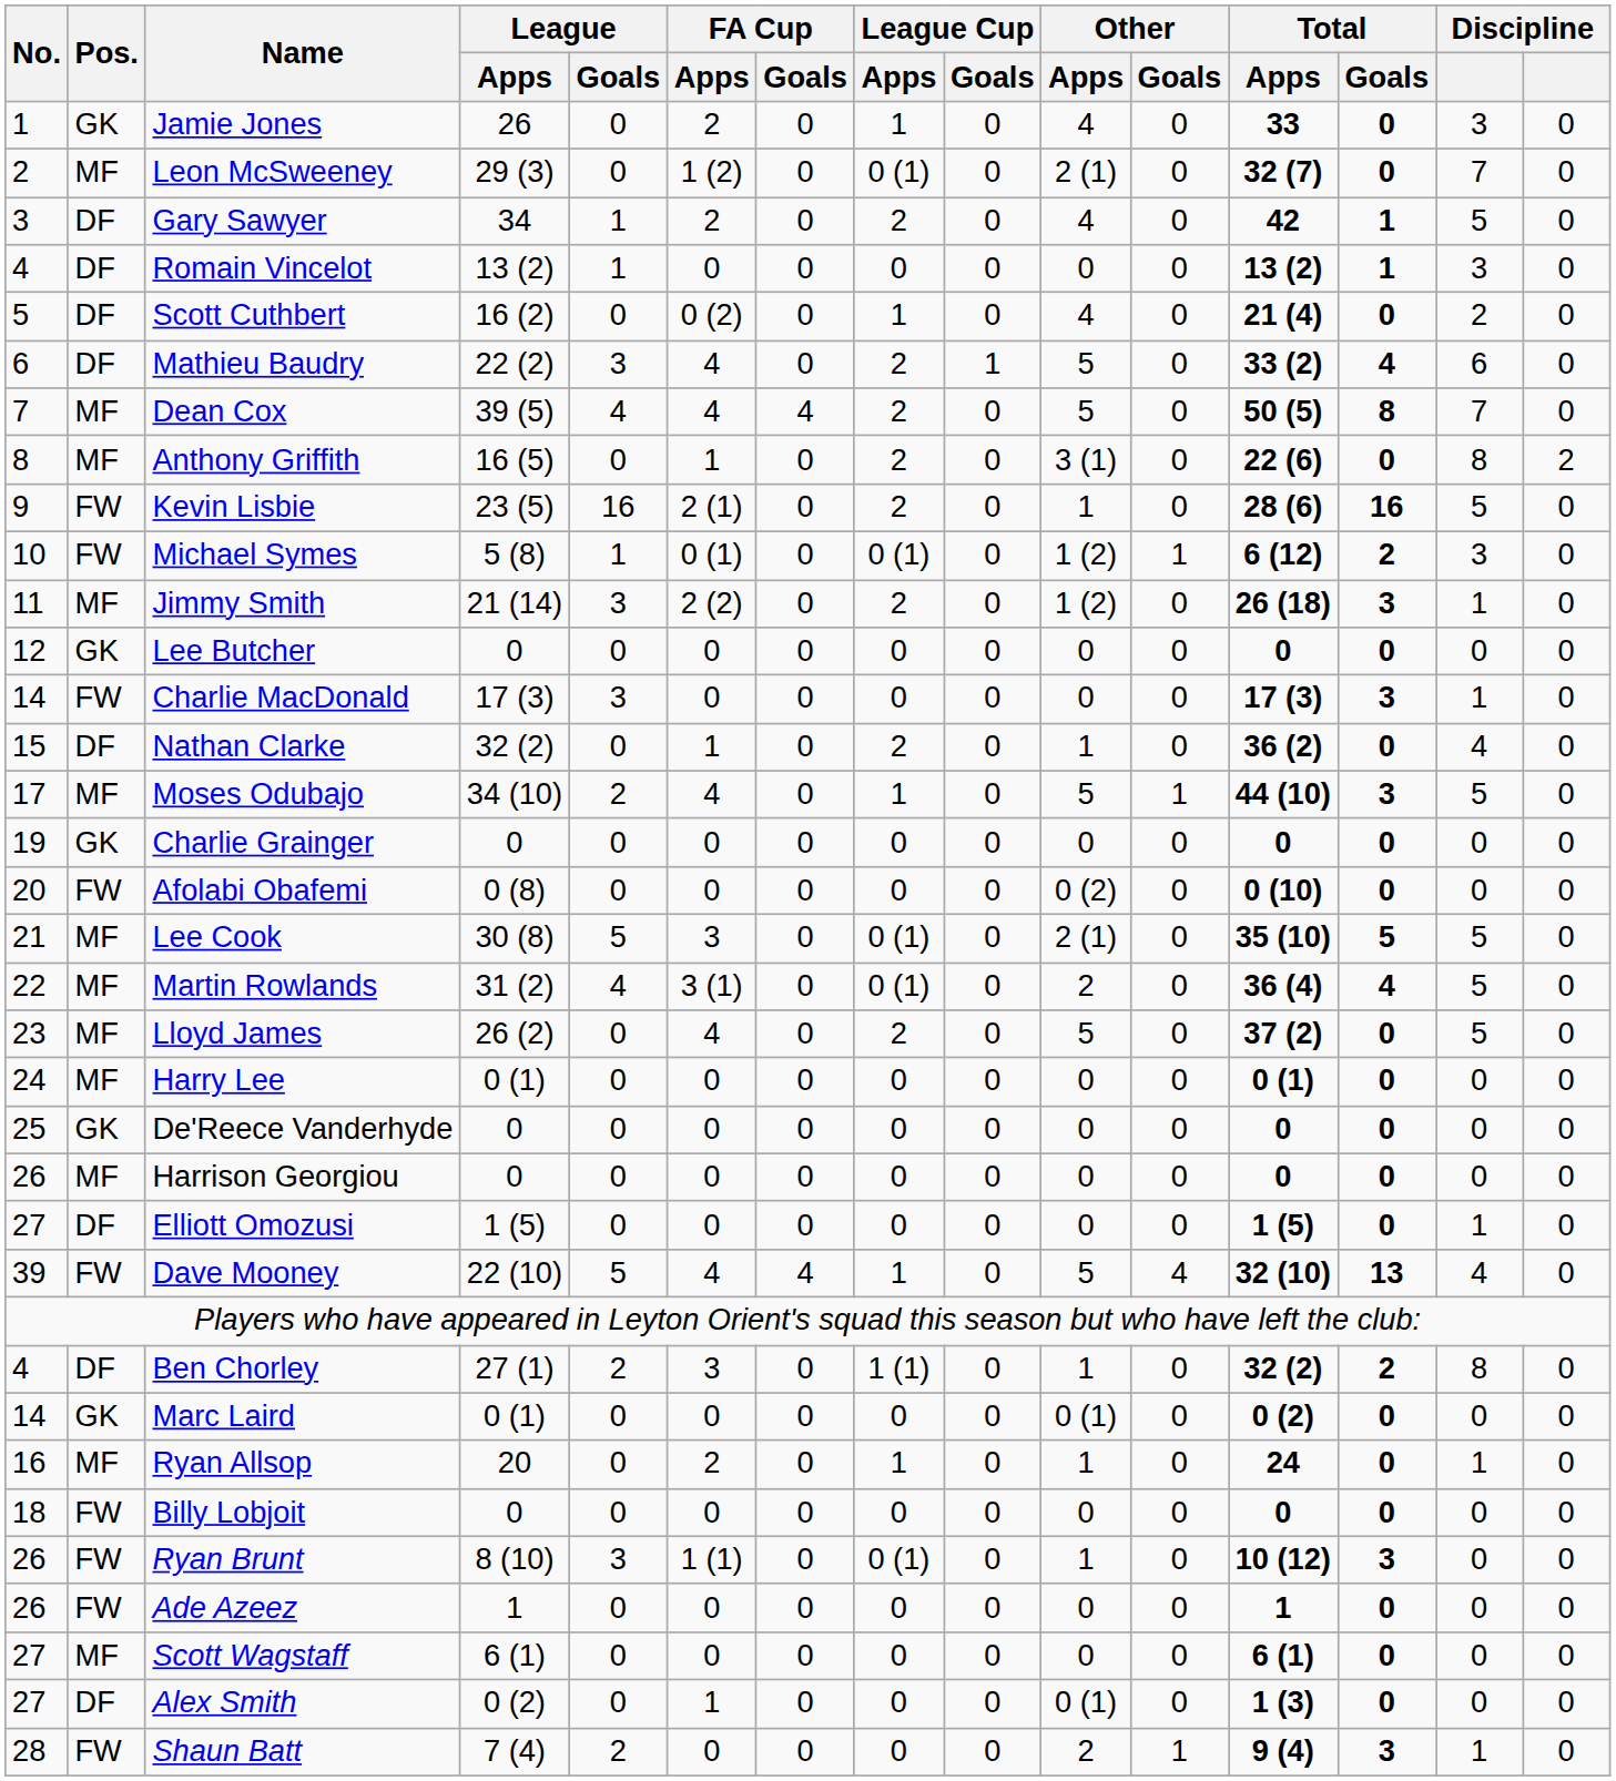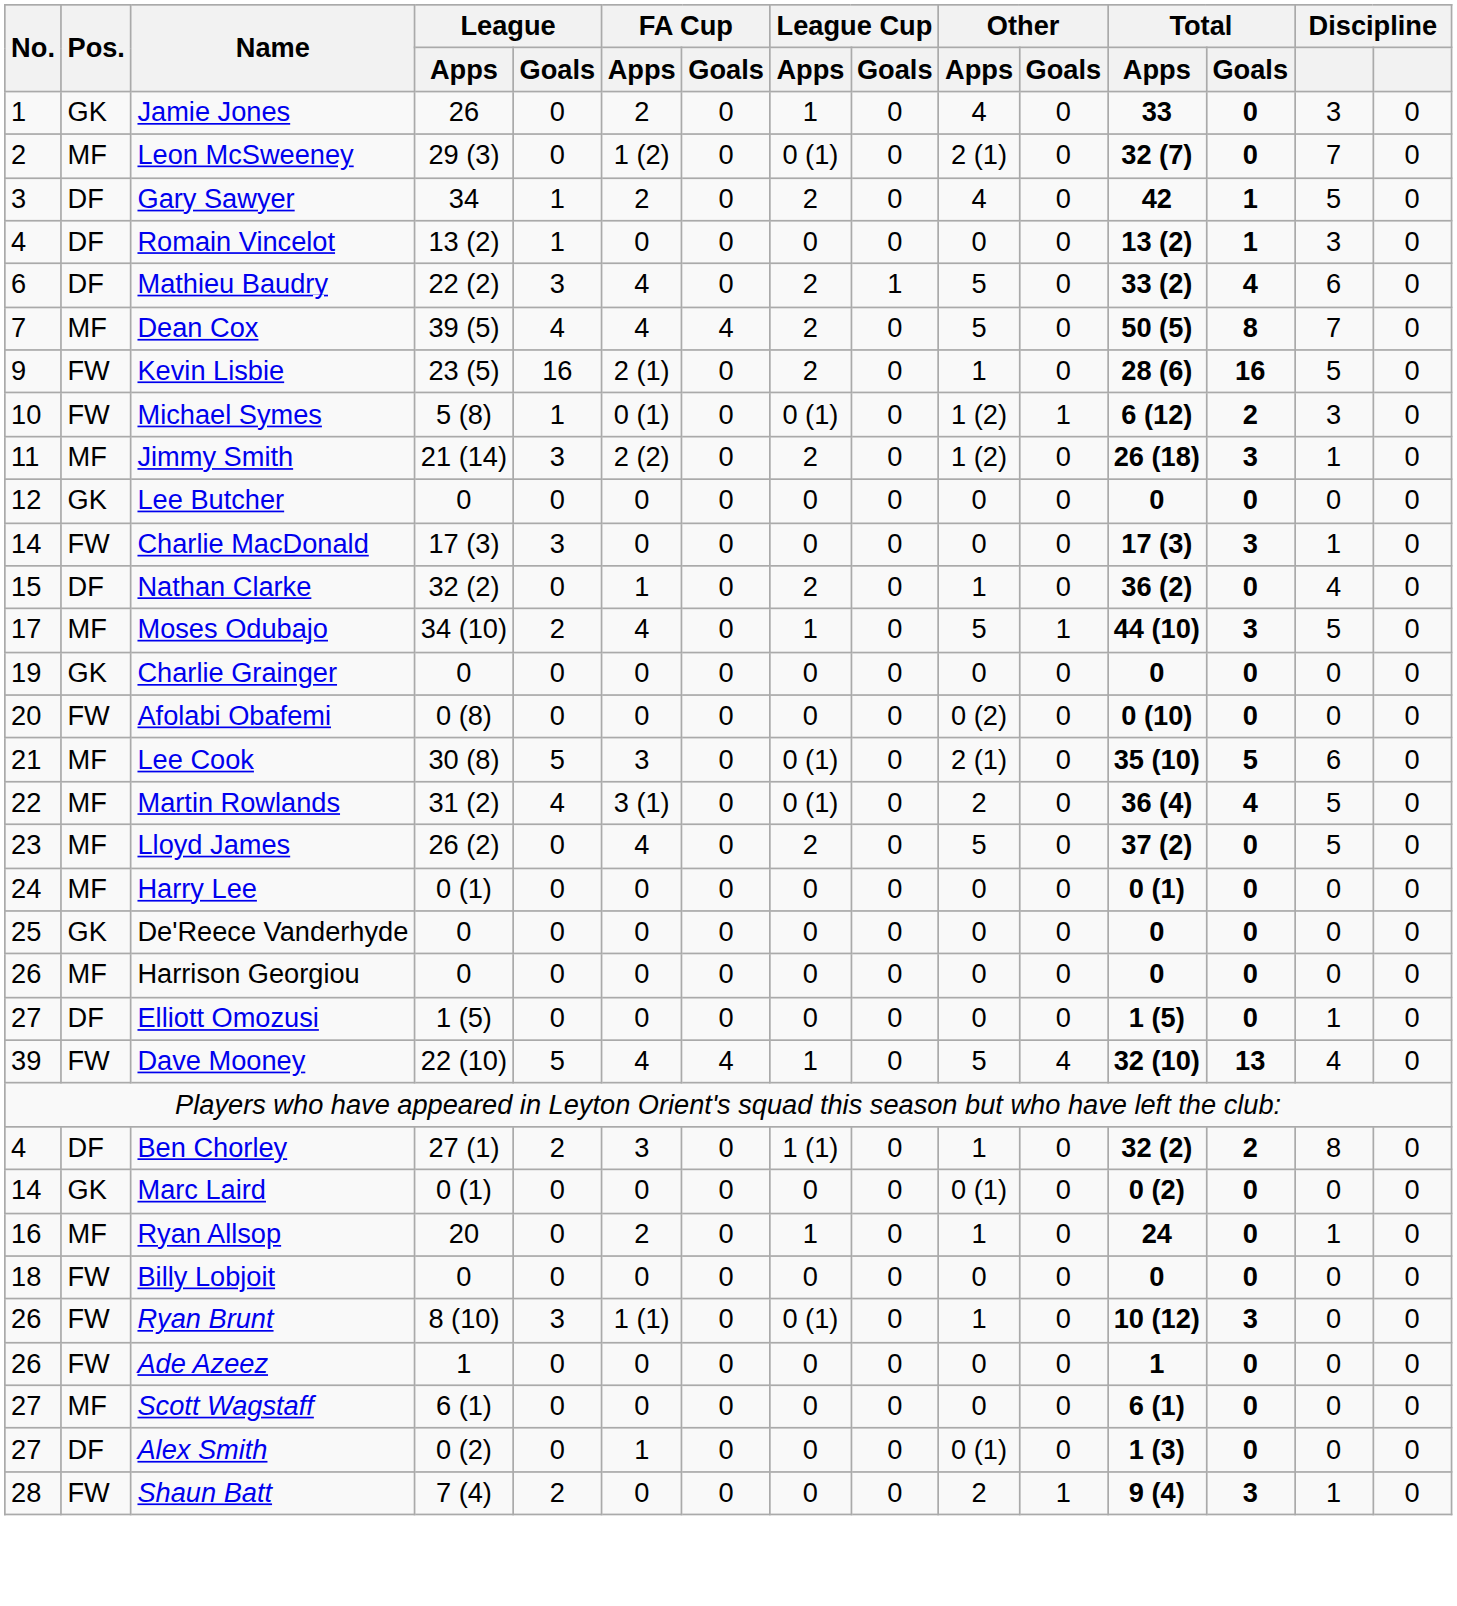 <table class="wikitable" style="text-align:center">
 <tr>
 <th rowspan="2">No.</th>
 <th rowspan="2">Pos.</th>
 <th rowspan="2">Name</th>
 <th colspan="2" style="width:85px;">League</th>
 <th colspan="2" style="width:85px;">FA Cup</th>
 <th colspan="2" style="width:85px;">League Cup</th>
 <th colspan="2" style="width:85px;">Other</th>
 <th colspan="2" style="width:85px;">Total</th>
 <th colspan="2" style="width:85px;">Discipline</th>
 </tr>
 <tr>
 <th>Apps</th>
 <th>Goals</th>
 <th>Apps</th>
 <th>Goals</th>
 <th>Apps</th>
 <th>Goals</th>
 <th>Apps</th>
 <th>Goals</th>
 <th>Apps</th>
 <th>Goals</th>
 <th></th>
 <th></th>
 </tr>
 <tr>
 <td align="left">1</td>
 <td align="left">GK</td>
 <td align="left"> <a href='#'>Jamie Jones</a></td>
 <td>26</td>
 <td>0</td>
 <td>2</td>
 <td>0</td>
 <td>1</td>
 <td>0</td>
 <td>4</td>
 <td>0</td>
 <td><strong>33</strong></td>
 <td><strong>0</strong></td>
 <td>3</td>
 <td>0</td>
 </tr>
 <tr>
 <td align="left">2</td>
 <td align="left">MF</td>
 <td align="left"> <a href='#'>Leon McSweeney</a></td>
 <td>29 (3)</td>
 <td>0</td>
 <td>1 (2)</td>
 <td>0</td>
 <td>0 (1)</td>
 <td>0</td>
 <td>2 (1)</td>
 <td>0</td>
 <td><strong>32 (7)</strong></td>
 <td><strong>0</strong></td>
 <td>7</td>
 <td>0</td>
 </tr>
 <tr>
 <td align="left">3</td>
 <td align="left">DF</td>
 <td align="left"> <a href='#'>Gary Sawyer</a></td>
 <td>34</td>
 <td>1</td>
 <td>2</td>
 <td>0</td>
 <td>2</td>
 <td>0</td>
 <td>4</td>
 <td>0</td>
 <td><strong>42</strong></td>
 <td><strong>1</strong></td>
 <td>5</td>
 <td>0</td>
 </tr>
 <tr>
 <td align="left">4</td>
 <td align="left">DF</td>
 <td align="left"> <a href='#'>Romain Vincelot</a></td>
 <td>13 (2)</td>
 <td>1</td>
 <td>0</td>
 <td>0</td>
 <td>0</td>
 <td>0</td>
 <td>0</td>
 <td>0</td>
 <td><strong>13 (2)</strong></td>
 <td><strong>1</strong></td>
 <td>3</td>
 <td>0</td>
 </tr>
 <tr>
-<td align="left">5</td>
-<td align="left">DF</td>
-<td align="left"> <a href='#'>Scott Cuthbert</a></td>
-<td>16 (2)</td>
-<td>0</td>
-<td>0 (2)</td>
-<td>0</td>
-<td>1</td>
-<td>0</td>
-<td>4</td>
-<td>0</td>
-<td><strong>21 (4)</strong></td>
-<td><strong>0</strong></td>
-<td>2</td>
-<td>0</td>
-</tr>
-<tr>
 <td align="left">6</td>
 <td align="left">DF</td>
 <td align="left"> <a href='#'>Mathieu Baudry</a></td>
 <td>22 (2)</td>
 <td>3</td>
 <td>4</td>
 <td>0</td>
 <td>2</td>
 <td>1</td>
 <td>5</td>
 <td>0</td>
 <td><strong>33 (2)</strong></td>
 <td><strong>4</strong></td>
 <td>6</td>
 <td>0</td>
 </tr>
 <tr>
 <td align="left">7</td>
 <td align="left">MF</td>
 <td align="left"> <a href='#'>Dean Cox</a></td>
 <td>39 (5)</td>
 <td>4</td>
 <td>4</td>
 <td>4</td>
 <td>2</td>
 <td>0</td>
 <td>5</td>
 <td>0</td>
 <td><strong>50 (5)</strong></td>
 <td><strong>8</strong></td>
 <td>7</td>
 <td>0</td>
-</tr>
-<tr>
-<td align="left">8</td>
-<td align="left">MF</td>
-<td align="left"> <a href='#'>Anthony Griffith</a></td>
-<td>16 (5)</td>
-<td>0</td>
-<td>1</td>
-<td>0</td>
-<td>2</td>
-<td>0</td>
-<td>3 (1)</td>
-<td>0</td>
-<td><strong>22 (6)</strong></td>
-<td><strong>0</strong></td>
-<td>8</td>
-<td>2</td>
 </tr>
 <tr>
 <td align="left">9</td>
 <td align="left">FW</td>
 <td align="left"> <a href='#'>Kevin Lisbie</a></td>
 <td>23 (5)</td>
 <td>16</td>
 <td>2 (1)</td>
 <td>0</td>
 <td>2</td>
 <td>0</td>
 <td>1</td>
 <td>0</td>
 <td><strong>28 (6)</strong></td>
 <td><strong>16</strong></td>
 <td>5</td>
 <td>0</td>
 </tr>
 <tr>
 <td align="left">10</td>
 <td align="left">FW</td>
 <td align="left"> <a href='#'>Michael Symes</a></td>
 <td>5 (8)</td>
 <td>1</td>
 <td>0 (1)</td>
 <td>0</td>
 <td>0 (1)</td>
 <td>0</td>
 <td>1 (2)</td>
 <td>1</td>
 <td><strong>6 (12)</strong></td>
 <td><strong>2</strong></td>
 <td>3</td>
 <td>0</td>
 </tr>
 <tr>
 <td align="left">11</td>
 <td align="left">MF</td>
 <td align="left"> <a href='#'>Jimmy Smith</a></td>
 <td>21 (14)</td>
 <td>3</td>
 <td>2 (2)</td>
 <td>0</td>
 <td>2</td>
 <td>0</td>
 <td>1 (2)</td>
 <td>0</td>
 <td><strong>26 (18)</strong></td>
 <td><strong>3</strong></td>
 <td>1</td>
 <td>0</td>
 </tr>
 <tr>
 <td align="left">12</td>
 <td align="left">GK</td>
 <td align="left"> <a href='#'>Lee Butcher</a></td>
 <td>0</td>
 <td>0</td>
 <td>0</td>
 <td>0</td>
 <td>0</td>
 <td>0</td>
 <td>0</td>
 <td>0</td>
 <td><strong>0</strong></td>
 <td><strong>0</strong></td>
 <td>0</td>
 <td>0</td>
 </tr>
 <tr>
 <td align="left">14</td>
 <td align="left">FW</td>
 <td align="left"> <a href='#'>Charlie MacDonald</a></td>
 <td>17 (3)</td>
 <td>3</td>
 <td>0</td>
 <td>0</td>
 <td>0</td>
 <td>0</td>
 <td>0</td>
 <td>0</td>
 <td><strong>17 (3)</strong></td>
 <td><strong>3</strong></td>
 <td>1</td>
 <td>0</td>
 </tr>
 <tr>
 <td align="left">15</td>
 <td align="left">DF</td>
 <td align="left"> <a href='#'>Nathan Clarke</a></td>
 <td>32 (2)</td>
 <td>0</td>
 <td>1</td>
 <td>0</td>
 <td>2</td>
 <td>0</td>
 <td>1</td>
 <td>0</td>
 <td><strong>36 (2)</strong></td>
 <td><strong>0</strong></td>
 <td>4</td>
 <td>0</td>
 </tr>
 <tr>
 <td align="left">17</td>
 <td align="left">MF</td>
 <td align="left"> <a href='#'>Moses Odubajo</a></td>
 <td>34 (10)</td>
 <td>2</td>
 <td>4</td>
 <td>0</td>
 <td>1</td>
 <td>0</td>
 <td>5</td>
 <td>1</td>
 <td><strong>44 (10)</strong></td>
 <td><strong>3</strong></td>
 <td>5</td>
 <td>0</td>
 </tr>
 <tr>
 <td align="left">19</td>
 <td align="left">GK</td>
 <td align="left"> <a href='#'>Charlie Grainger</a></td>
 <td>0</td>
 <td>0</td>
 <td>0</td>
 <td>0</td>
 <td>0</td>
 <td>0</td>
 <td>0</td>
 <td>0</td>
 <td><strong>0</strong></td>
 <td><strong>0</strong></td>
 <td>0</td>
 <td>0</td>
 </tr>
 <tr>
 <td align="left">20</td>
 <td align="left">FW</td>
 <td align="left"> <a href='#'>Afolabi Obafemi</a></td>
 <td>0 (8)</td>
 <td>0</td>
 <td>0</td>
 <td>0</td>
 <td>0</td>
 <td>0</td>
 <td>0 (2)</td>
 <td>0</td>
 <td><strong>0 (10)</strong></td>
 <td><strong>0</strong></td>
 <td>0</td>
 <td>0</td>
 </tr>
 <tr>
 <td align="left">21</td>
 <td align="left">MF</td>
 <td align="left"> <a href='#'>Lee Cook</a></td>
 <td>30 (8)</td>
 <td>5</td>
 <td>3</td>
 <td>0</td>
 <td>0 (1)</td>
 <td>0</td>
 <td>2 (1)</td>
 <td>0</td>
 <td><strong>35 (10)</strong></td>
 <td><strong>5</strong></td>
-<td>5</td>
+<td>6</td>
 <td>0</td>
 </tr>
 <tr>
 <td align="left">22</td>
 <td align="left">MF</td>
 <td align="left"> <a href='#'>Martin Rowlands</a></td>
 <td>31 (2)</td>
 <td>4</td>
 <td>3 (1)</td>
 <td>0</td>
 <td>0 (1)</td>
 <td>0</td>
 <td>2</td>
 <td>0</td>
 <td><strong>36 (4)</strong></td>
 <td><strong>4</strong></td>
 <td>5</td>
 <td>0</td>
 </tr>
 <tr>
 <td align="left">23</td>
 <td align="left">MF</td>
 <td align="left"> <a href='#'>Lloyd James</a></td>
 <td>26 (2)</td>
 <td>0</td>
 <td>4</td>
 <td>0</td>
 <td>2</td>
 <td>0</td>
 <td>5</td>
 <td>0</td>
 <td><strong>37 (2)</strong></td>
 <td><strong>0</strong></td>
 <td>5</td>
 <td>0</td>
 </tr>
 <tr>
 <td align="left">24</td>
 <td align="left">MF</td>
 <td align="left"> <a href='#'>Harry Lee</a></td>
 <td>0 (1)</td>
 <td>0</td>
 <td>0</td>
 <td>0</td>
 <td>0</td>
 <td>0</td>
 <td>0</td>
 <td>0</td>
 <td><strong>0 (1)</strong></td>
 <td><strong>0</strong></td>
 <td>0</td>
 <td>0</td>
 </tr>
 <tr>
 <td align="left">25</td>
 <td align="left">GK</td>
 <td align="left"> De'Reece Vanderhyde</td>
 <td>0</td>
 <td>0</td>
 <td>0</td>
 <td>0</td>
 <td>0</td>
 <td>0</td>
 <td>0</td>
 <td>0</td>
 <td><strong>0</strong></td>
 <td><strong>0</strong></td>
 <td>0</td>
 <td>0</td>
 </tr>
 <tr>
 <td align="left">26</td>
 <td align="left">MF</td>
 <td align="left"> Harrison Georgiou</td>
 <td>0</td>
 <td>0</td>
 <td>0</td>
 <td>0</td>
 <td>0</td>
 <td>0</td>
 <td>0</td>
 <td>0</td>
 <td><strong>0</strong></td>
 <td><strong>0</strong></td>
 <td>0</td>
 <td>0</td>
 </tr>
 <tr>
 <td align="left">27</td>
 <td align="left">DF</td>
 <td align="left"> <a href='#'>Elliott Omozusi</a></td>
 <td>1 (5)</td>
 <td>0</td>
 <td>0</td>
 <td>0</td>
 <td>0</td>
 <td>0</td>
 <td>0</td>
 <td>0</td>
 <td><strong>1 (5)</strong></td>
 <td><strong>0</strong></td>
 <td>1</td>
 <td>0</td>
 </tr>
 <tr>
 <td align="left">39</td>
 <td align="left">FW</td>
 <td align="left"> <a href='#'>Dave Mooney</a></td>
 <td>22 (10)</td>
 <td>5</td>
 <td>4</td>
 <td>4</td>
 <td>1</td>
 <td>0</td>
 <td>5</td>
 <td>4</td>
 <td><strong>32 (10)</strong></td>
 <td><strong>13</strong></td>
 <td>4</td>
 <td>0</td>
 </tr>
 <tr>
 <td colspan="15"><em>Players who have appeared in Leyton Orient's squad this season but who have left the club:</em></td>
 </tr>
 <tr>
 <td align="left">4</td>
 <td align="left">DF</td>
 <td align="left"> <a href='#'>Ben Chorley</a></td>
 <td>27 (1)</td>
 <td>2</td>
 <td>3</td>
 <td>0</td>
 <td>1 (1)</td>
 <td>0</td>
 <td>1</td>
 <td>0</td>
 <td><strong>32 (2)</strong></td>
 <td><strong>2</strong></td>
 <td>8</td>
 <td>0</td>
 </tr>
 <tr>
 <td align="left">14</td>
 <td align="left">GK</td>
 <td align="left"> <a href='#'>Marc Laird</a></td>
 <td>0 (1)</td>
 <td>0</td>
 <td>0</td>
 <td>0</td>
 <td>0</td>
 <td>0</td>
 <td>0 (1)</td>
 <td>0</td>
 <td><strong>0 (2)</strong></td>
 <td><strong>0</strong></td>
 <td>0</td>
 <td>0</td>
 </tr>
 <tr>
 <td align="left">16</td>
 <td align="left">MF</td>
 <td align="left"> <a href='#'>Ryan Allsop</a></td>
 <td>20</td>
 <td>0</td>
 <td>2</td>
 <td>0</td>
 <td>1</td>
 <td>0</td>
 <td>1</td>
 <td>0</td>
 <td><strong>24</strong></td>
 <td><strong>0</strong></td>
 <td>1</td>
 <td>0</td>
 </tr>
 <tr>
 <td align="left">18</td>
 <td align="left">FW</td>
 <td align="left"> <a href='#'>Billy Lobjoit</a></td>
 <td>0</td>
 <td>0</td>
 <td>0</td>
 <td>0</td>
 <td>0</td>
 <td>0</td>
 <td>0</td>
 <td>0</td>
 <td><strong>0</strong></td>
 <td><strong>0</strong></td>
 <td>0</td>
 <td>0</td>
 </tr>
 <tr>
 <td align="left">26</td>
 <td align="left">FW</td>
 <td align="left"> <em><a href='#'>Ryan Brunt</a></em></td>
 <td>8 (10)</td>
 <td>3</td>
 <td>1 (1)</td>
 <td>0</td>
 <td>0 (1)</td>
 <td>0</td>
 <td>1</td>
 <td>0</td>
 <td><strong>10 (12)</strong></td>
 <td><strong>3</strong></td>
 <td>0</td>
 <td>0</td>
 </tr>
 <tr>
 <td align="left">26</td>
 <td align="left">FW</td>
 <td align="left"> <em><a href='#'>Ade Azeez</a></em></td>
 <td>1</td>
 <td>0</td>
 <td>0</td>
 <td>0</td>
 <td>0</td>
 <td>0</td>
 <td>0</td>
 <td>0</td>
 <td><strong>1</strong></td>
 <td><strong>0</strong></td>
 <td>0</td>
 <td>0</td>
 </tr>
 <tr>
 <td align="left">27</td>
 <td align="left">MF</td>
 <td align="left"> <em><a href='#'>Scott Wagstaff</a></em></td>
 <td>6 (1)</td>
 <td>0</td>
 <td>0</td>
 <td>0</td>
 <td>0</td>
 <td>0</td>
 <td>0</td>
 <td>0</td>
 <td><strong>6 (1)</strong></td>
 <td><strong>0</strong></td>
 <td>0</td>
 <td>0</td>
 </tr>
 <tr>
 <td align="left">27</td>
 <td align="left">DF</td>
 <td align="left"> <em><a href='#'>Alex Smith</a></em></td>
 <td>0 (2)</td>
 <td>0</td>
 <td>1</td>
 <td>0</td>
 <td>0</td>
 <td>0</td>
 <td>0 (1)</td>
 <td>0</td>
 <td><strong>1 (3)</strong></td>
 <td><strong>0</strong></td>
 <td>0</td>
 <td>0</td>
 </tr>
 <tr>
 <td align="left">28</td>
 <td align="left">FW</td>
 <td align="left"> <em><a href='#'>Shaun Batt</a></em></td>
 <td>7 (4)</td>
 <td>2</td>
 <td>0</td>
 <td>0</td>
 <td>0</td>
 <td>0</td>
 <td>2</td>
 <td>1</td>
 <td><strong>9 (4)</strong></td>
 <td><strong>3</strong></td>
 <td>1</td>
 <td>0</td>
 </tr>
 </table>
